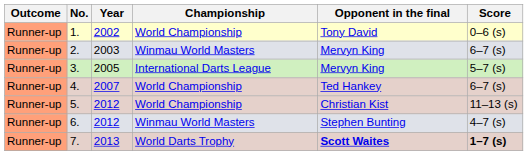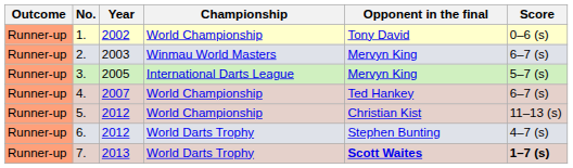 <table class="wikitable">
 <tr>
 <th width="80">Outcome</th>
 <th width="20">No.</th>
 <th width="50">Year</th>
 <th style="width:250px;">Championship</th>
 <th style="width:200px;">Opponent in the final</th>
 <th width="70">Score</th>
 </tr>
 <tr style="background:#ffc;">
 <td style="background:#ffa07a;">Runner-up</td>
 <td>1.</td>
 <td><a href='#'>2002</a></td>
 <td><a href='#'>World Championship</a></td>
 <td> <a href='#'>Tony David</a></td>
 <td>0–6 (s)</td>
 </tr>
 <tr style="background:#dfe2e9;">
 <td style="background:#ffa07a;">Runner-up</td>
 <td>2.</td>
 <td>2003</td>
 <td><a href='#'>Winmau World Masters</a></td>
 <td> <a href='#'>Mervyn King</a></td>
 <td>6–7 (s)</td>
 </tr>
 <tr style="background:#d0f0c0;">
 <td style="background:#ffa07a;">Runner-up</td>
 <td>3.</td>
 <td>2005</td>
 <td><a href='#'>International Darts League</a></td>
 <td> <a href='#'>Mervyn King</a></td>
 <td>5–7 (s)</td>
 </tr>
 <tr style="background:#e5d1cb;">
 <td style="background:#ffa07a;">Runner-up</td>
 <td>4.</td>
 <td><a href='#'>2007</a></td>
 <td><a href='#'>World Championship</a></td>
 <td> <a href='#'>Ted Hankey</a></td>
 <td>6–7 (s)</td>
 </tr>
 <tr style="background:#e5d1cb;">
 <td style="background:#ffa07a;">Runner-up</td>
 <td>5.</td>
 <td><a href='#'>2012</a></td>
 <td><a href='#'>World Championship</a></td>
 <td> <a href='#'>Christian Kist</a></td>
 <td>11–13 (s)</td>
 </tr>
 <tr style="background:#dfe2e9;">
 <td style="background:#ffa07a;">Runner-up</td>
 <td>6.</td>
 <td><a href='#'>2012</a></td>
-<td><a href='#'>Winmau World Masters</a></td>
+<td><a href='#'>World Darts Trophy</a></td>
 <td> <a href='#'>Stephen Bunting</a></td>
 <td>4–7 (s)</td>
 </tr>
 <tr style="background:#e5d1cb;">
 <td style="background:#ffa07a;">Runner-up</td>
 <td>7.</td>
 <td><a href='#'>2013</a></td>
 <td><a href='#'>World Darts Trophy</a></td>
 <td><strong> <a href='#'>Scott Waites</a></strong></td>
 <td><strong>1–7 (s)</strong></td>
 </tr>
 </table>
